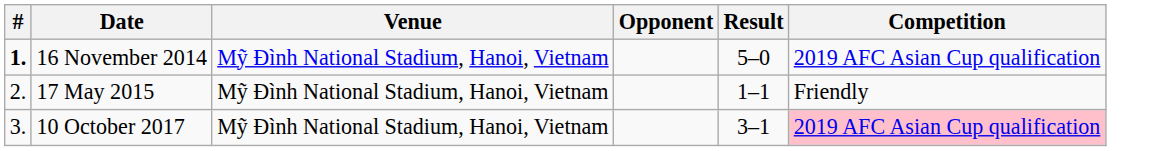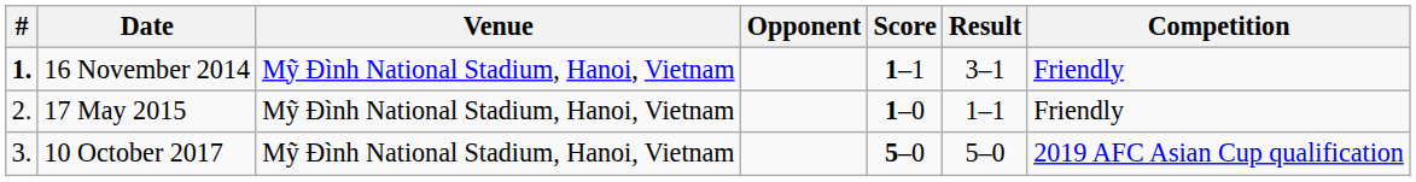 <table class="wikitable">
 <tr>
 <th>#</th>
 <th>Date</th>
 <th>Venue</th>
 <th>Opponent</th>
+<th>Score</th>
 <th>Result</th>
 <th>Competition</th>
 </tr>
 <tr>
 <td><strong>1.</strong></td>
 <td>16 November 2014</td>
 <td><a href='#'>Mỹ Đình National Stadium</a>, <a href='#'>Hanoi</a>, <a href='#'>Vietnam</a></td>
 <td></td>
-<td align=center>5–0</td>
-<td><a href='#'>2019 AFC Asian Cup qualification</a></td>
+<td align=center><strong>1</strong>–1</td>
+<td align=center>3–1</td>
+<td><a href='#'>Friendly</a></td>
 </tr>
 <tr>
 <td>2.</td>
 <td>17 May 2015</td>
 <td>Mỹ Đình National Stadium, Hanoi, Vietnam</td>
 <td></td>
+<td align=center><strong>1</strong>–0</td>
 <td align=center>1–1</td>
 <td>Friendly</td>
 </tr>
 <tr>
 <td>3.</td>
 <td>10 October 2017</td>
 <td>Mỹ Đình National Stadium, Hanoi, Vietnam</td>
 <td></td>
-<td align=center>3–1</td>
-<td style="background: pink;"><a href='#'>2019 AFC Asian Cup qualification</a></td>
+<td align=center><strong>5</strong>–0</td>
+<td align=center>5–0</td>
+<td><a href='#'>2019 AFC Asian Cup qualification</a></td>
 </tr>
 </table>
